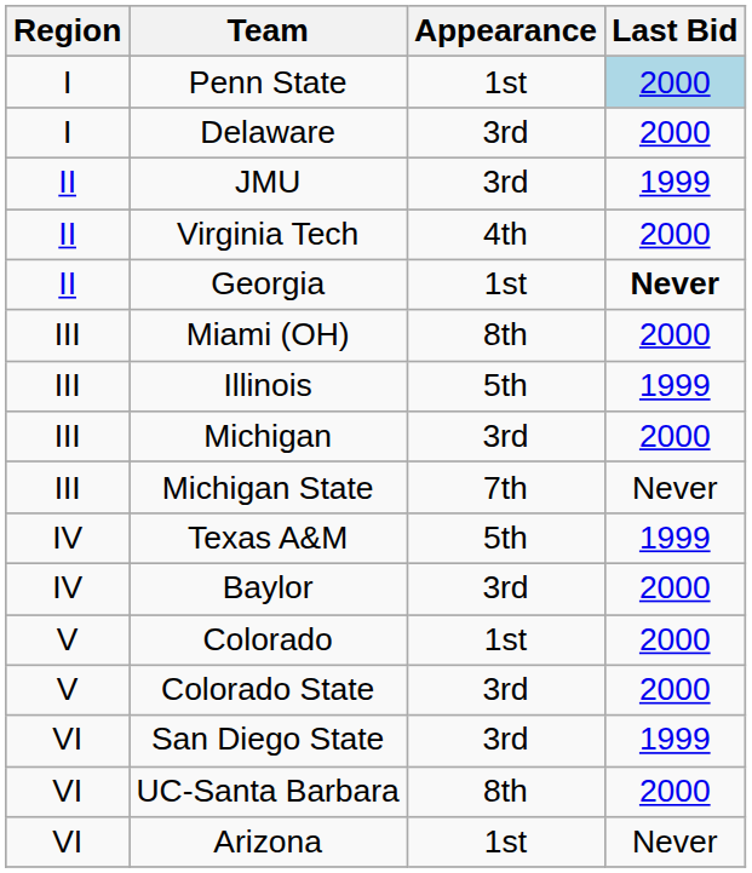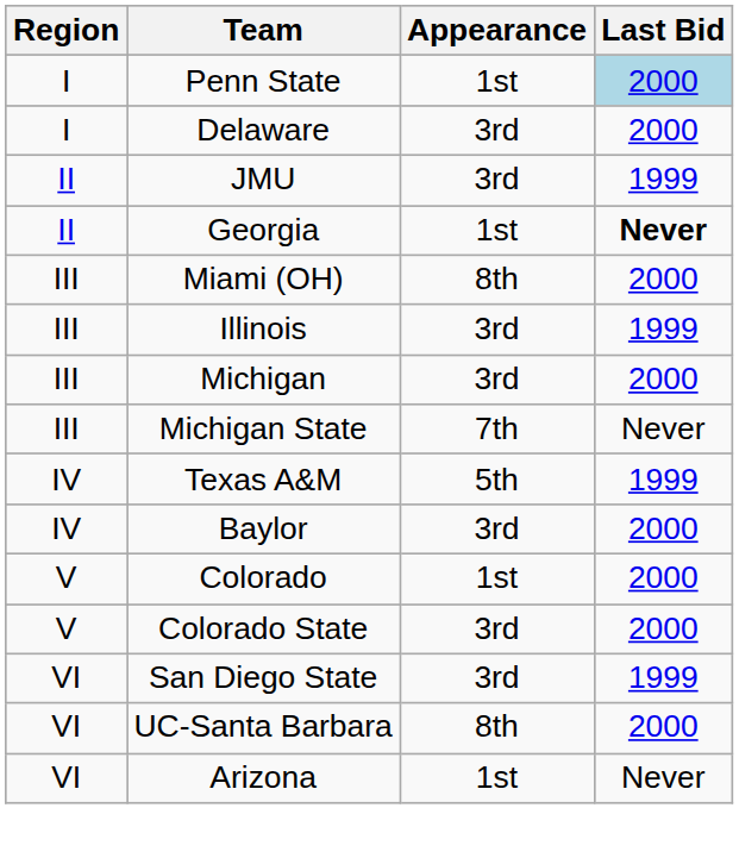 <table class="wikitable sortable" style="text-align:center">
 <tr>
 <th>Region</th>
 <th>Team</th>
 <th>Appearance</th>
 <th>Last Bid</th>
 </tr>
 <tr>
 <td>I</td>
 <td>Penn State</td>
 <td>1st</td>
 <td style="background: lightblue;"><a href='#'>2000</a></td>
 </tr>
 <tr>
 <td>I</td>
 <td>Delaware</td>
 <td>3rd</td>
 <td><a href='#'>2000</a></td>
 </tr>
 <tr>
 <td><a href='#'>II</a></td>
 <td>JMU</td>
 <td>3rd</td>
 <td><a href='#'>1999</a></td>
 </tr>
 <tr>
 <td><a href='#'>II</a></td>
-<td>Virginia Tech</td>
-<td>4th</td>
-<td><a href='#'>2000</a></td>
-</tr>
-<tr>
-<td><a href='#'>II</a></td>
 <td>Georgia</td>
 <td>1st</td>
 <td><strong>Never</strong></td>
 </tr>
 <tr>
 <td>III</td>
 <td>Miami (OH)</td>
 <td>8th</td>
 <td><a href='#'>2000</a></td>
 </tr>
 <tr>
 <td>III</td>
 <td>Illinois</td>
-<td>5th</td>
+<td>3rd</td>
 <td><a href='#'>1999</a></td>
 </tr>
 <tr>
 <td>III</td>
 <td>Michigan</td>
 <td>3rd</td>
 <td><a href='#'>2000</a></td>
 </tr>
 <tr>
 <td>III</td>
 <td>Michigan State</td>
 <td>7th</td>
 <td>Never</td>
 </tr>
 <tr>
 <td>IV</td>
 <td>Texas A&M</td>
 <td>5th</td>
 <td><a href='#'>1999</a></td>
 </tr>
 <tr>
 <td>IV</td>
 <td>Baylor</td>
 <td>3rd</td>
 <td><a href='#'>2000</a></td>
 </tr>
 <tr>
 <td>V</td>
 <td>Colorado</td>
 <td>1st</td>
 <td><a href='#'>2000</a></td>
 </tr>
 <tr>
 <td>V</td>
 <td>Colorado State</td>
 <td>3rd</td>
 <td><a href='#'>2000</a></td>
 </tr>
 <tr>
 <td>VI</td>
 <td>San Diego State</td>
 <td>3rd</td>
 <td><a href='#'>1999</a></td>
 </tr>
 <tr>
 <td>VI</td>
 <td>UC-Santa Barbara</td>
 <td>8th</td>
 <td><a href='#'>2000</a></td>
 </tr>
 <tr>
 <td>VI</td>
 <td>Arizona</td>
 <td>1st</td>
 <td>Never</td>
 </tr>
 </table>
